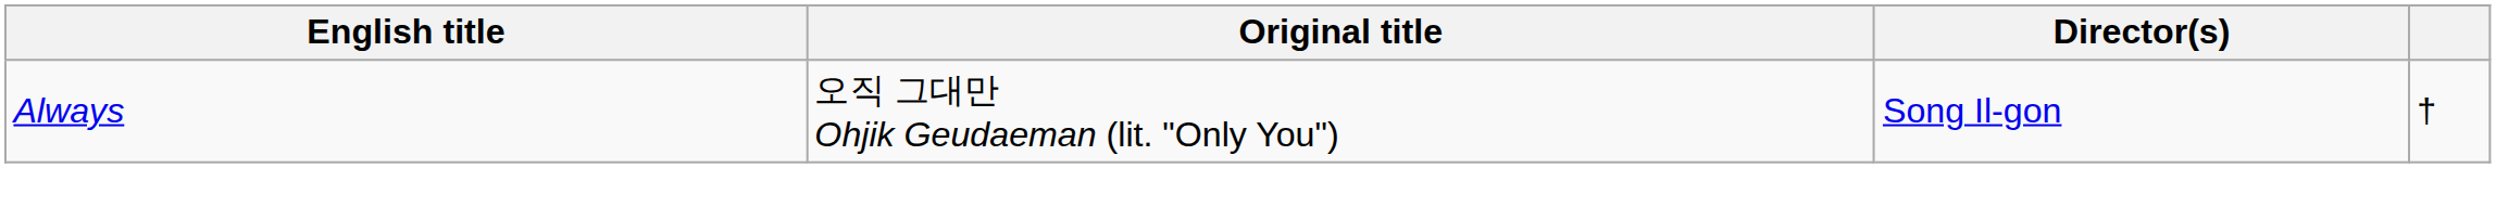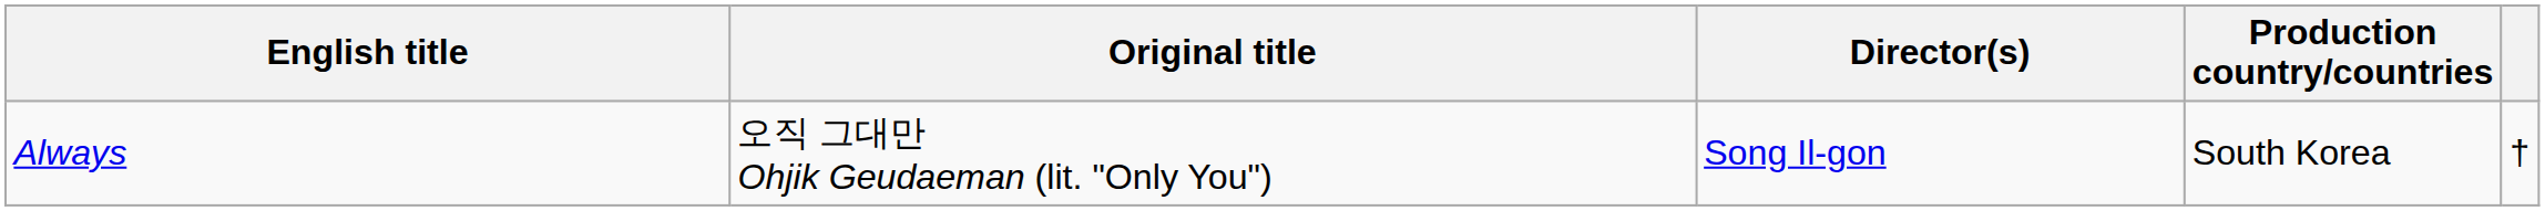 <table class="sortable wikitable" width="90%" cellpadding="5">
 <tr>
 <th width="30%">English title</th>
 <th width="40%">Original title</th>
 <th width="20%">Director(s)</th>
+<th width="10%">Production country/countries</th>
 <th width="3%"></th>
 </tr>
 <tr>
 <td><em><a href='#'>Always</a></em></td>
 <td>오직 그대만<br><em>Ohjik Geudaeman</em> (lit. "Only You")</td>
 <td><a href='#'>Song Il-gon</a></td>
+<td>South Korea</td>
 <td>†</td>
 </tr>
 </table>
